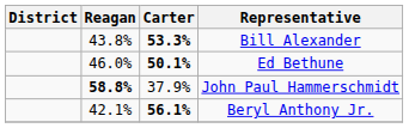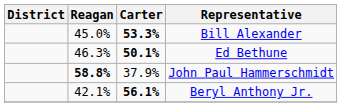 <table class=wikitable>
 <tr>
 <th>District</th>
 <th>Reagan</th>
 <th>Carter</th>
 <th>Representative</th>
 </tr>
 <tr align=center>
 <td></td>
-<td>43.8%</td>
+<td>45.0%</td>
 <td><strong>53.3%</strong></td>
 <td><a href='#'>Bill Alexander</a></td>
 </tr>
 <tr align=center>
 <td></td>
-<td>46.0%</td>
+<td>46.3%</td>
 <td><strong>50.1%</strong></td>
 <td><a href='#'>Ed Bethune</a></td>
 </tr>
 <tr align=center>
 <td></td>
 <td><strong>58.8%</strong></td>
 <td>37.9%</td>
 <td><a href='#'>John Paul Hammerschmidt</a></td>
 </tr>
 <tr align=center>
 <td></td>
 <td>42.1%</td>
 <td><strong>56.1%</strong></td>
 <td><a href='#'>Beryl Anthony Jr.</a></td>
 </tr>
 <tr>
 </tr>
 </table>
